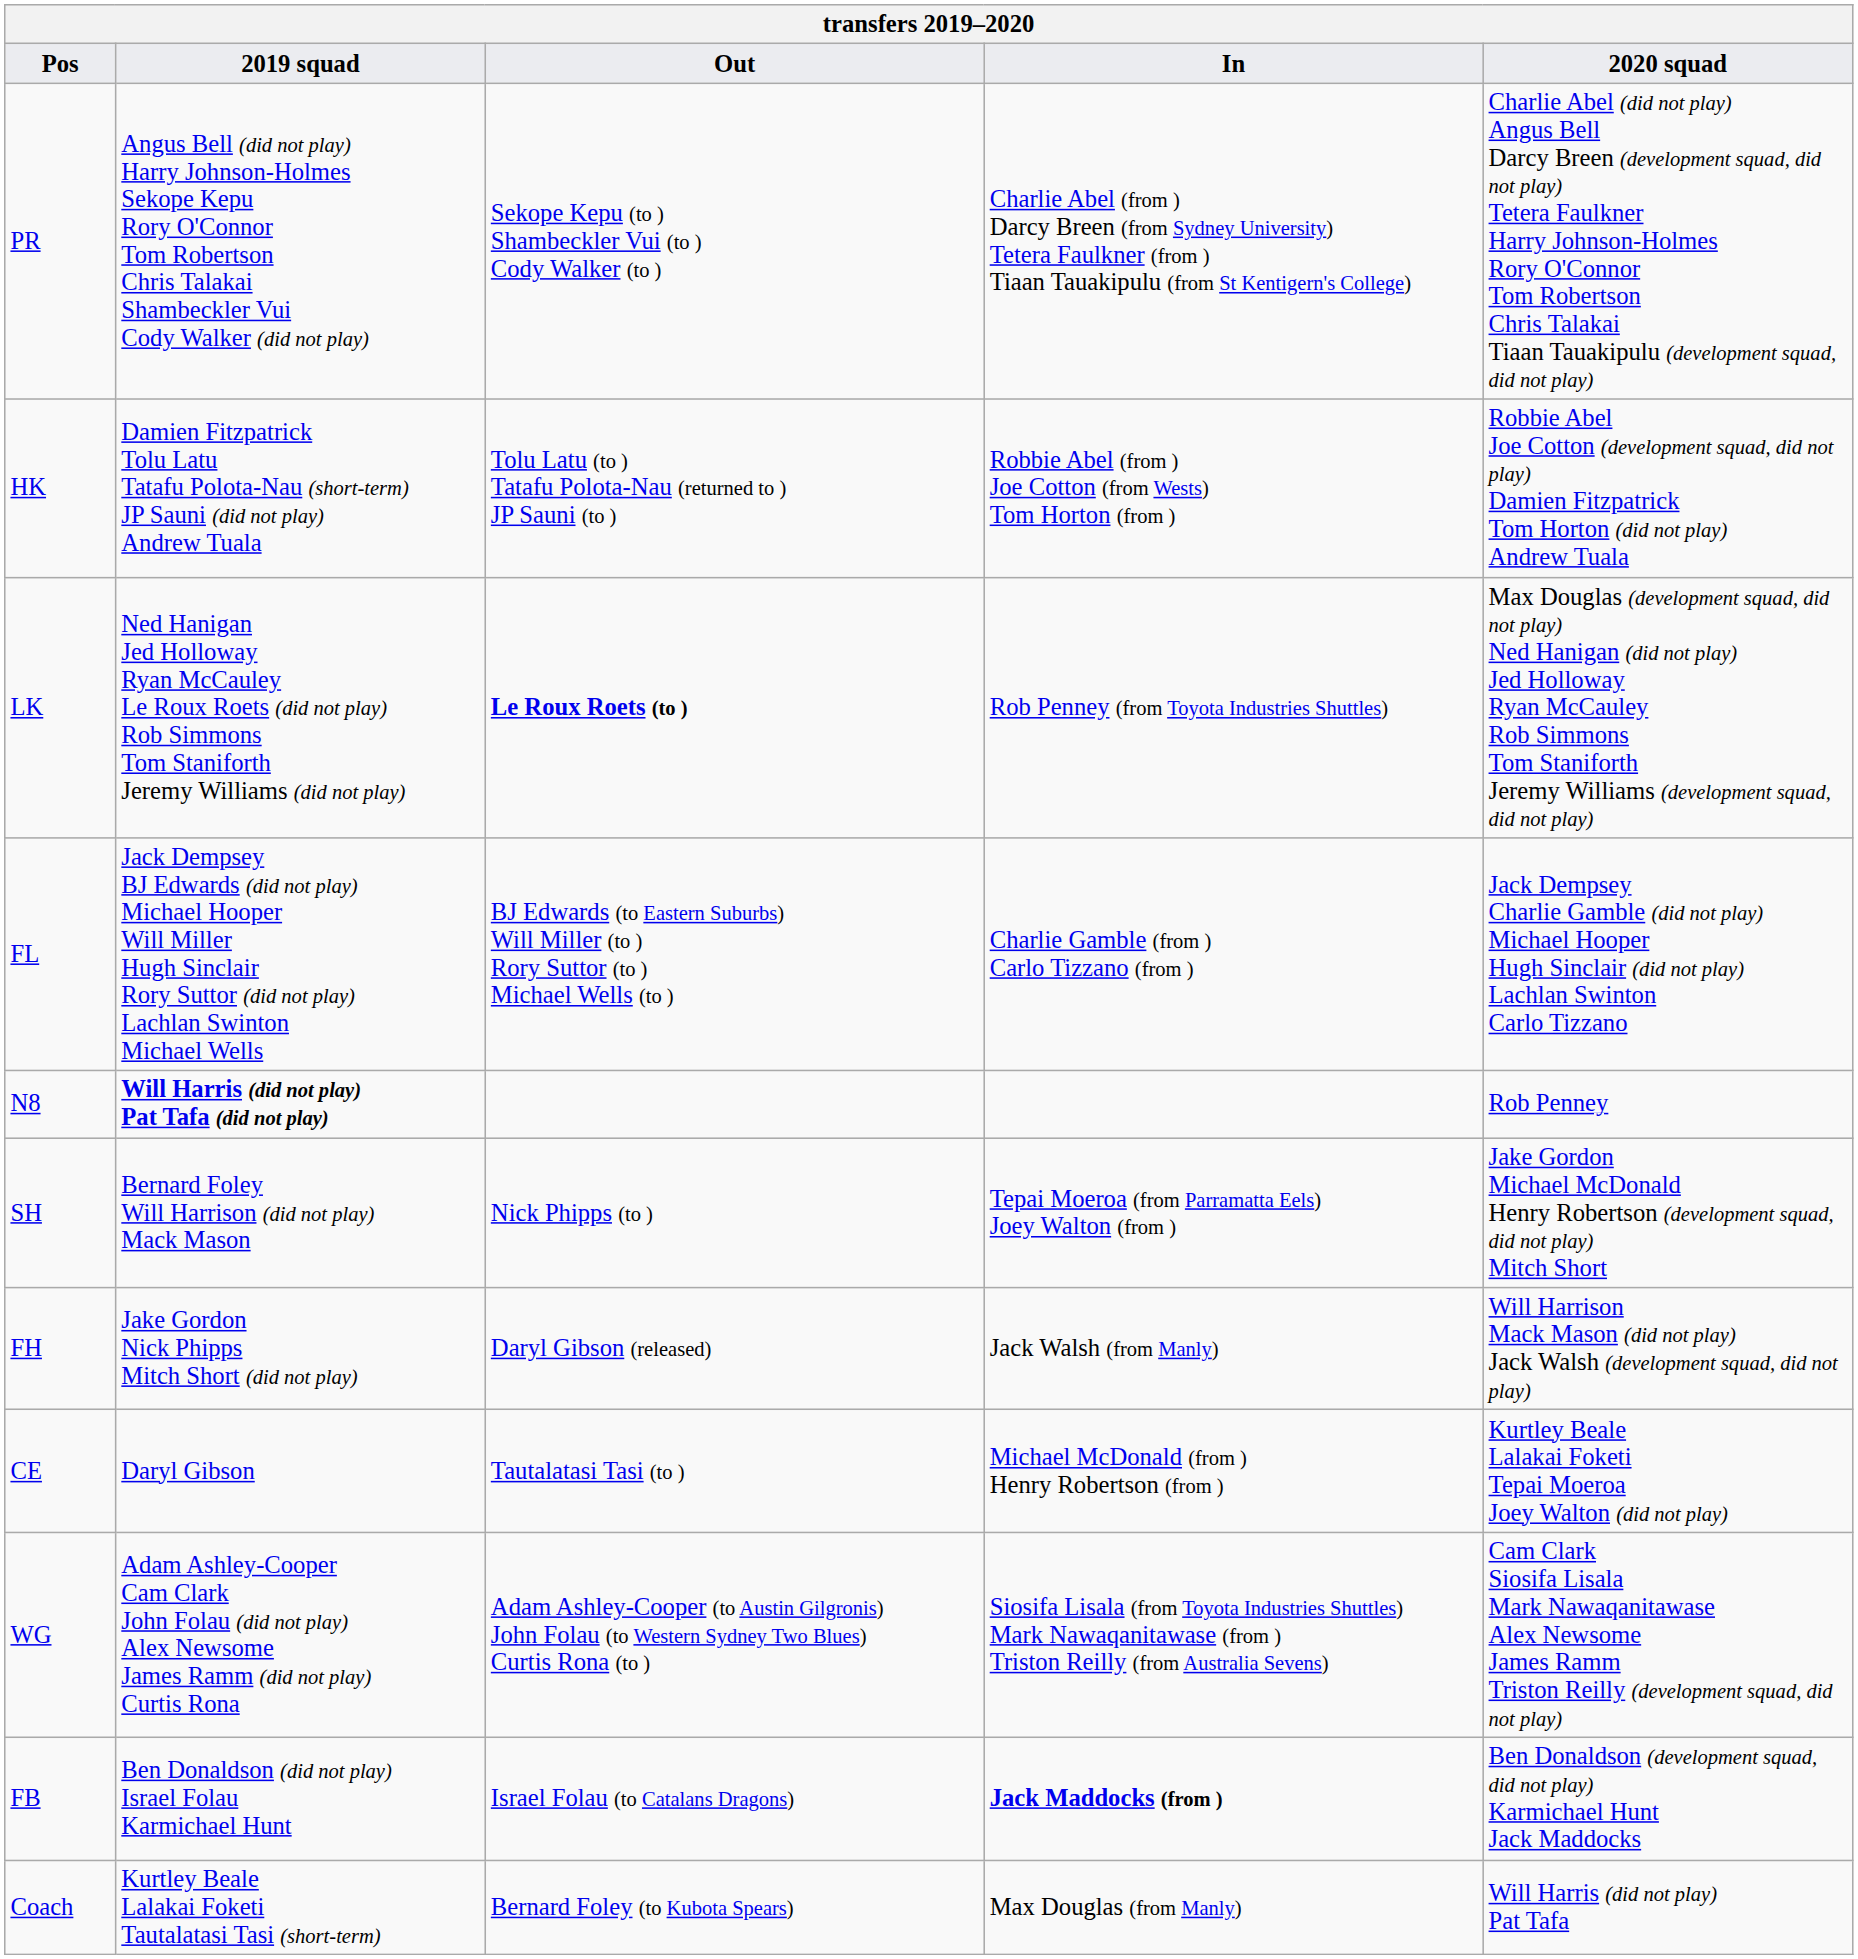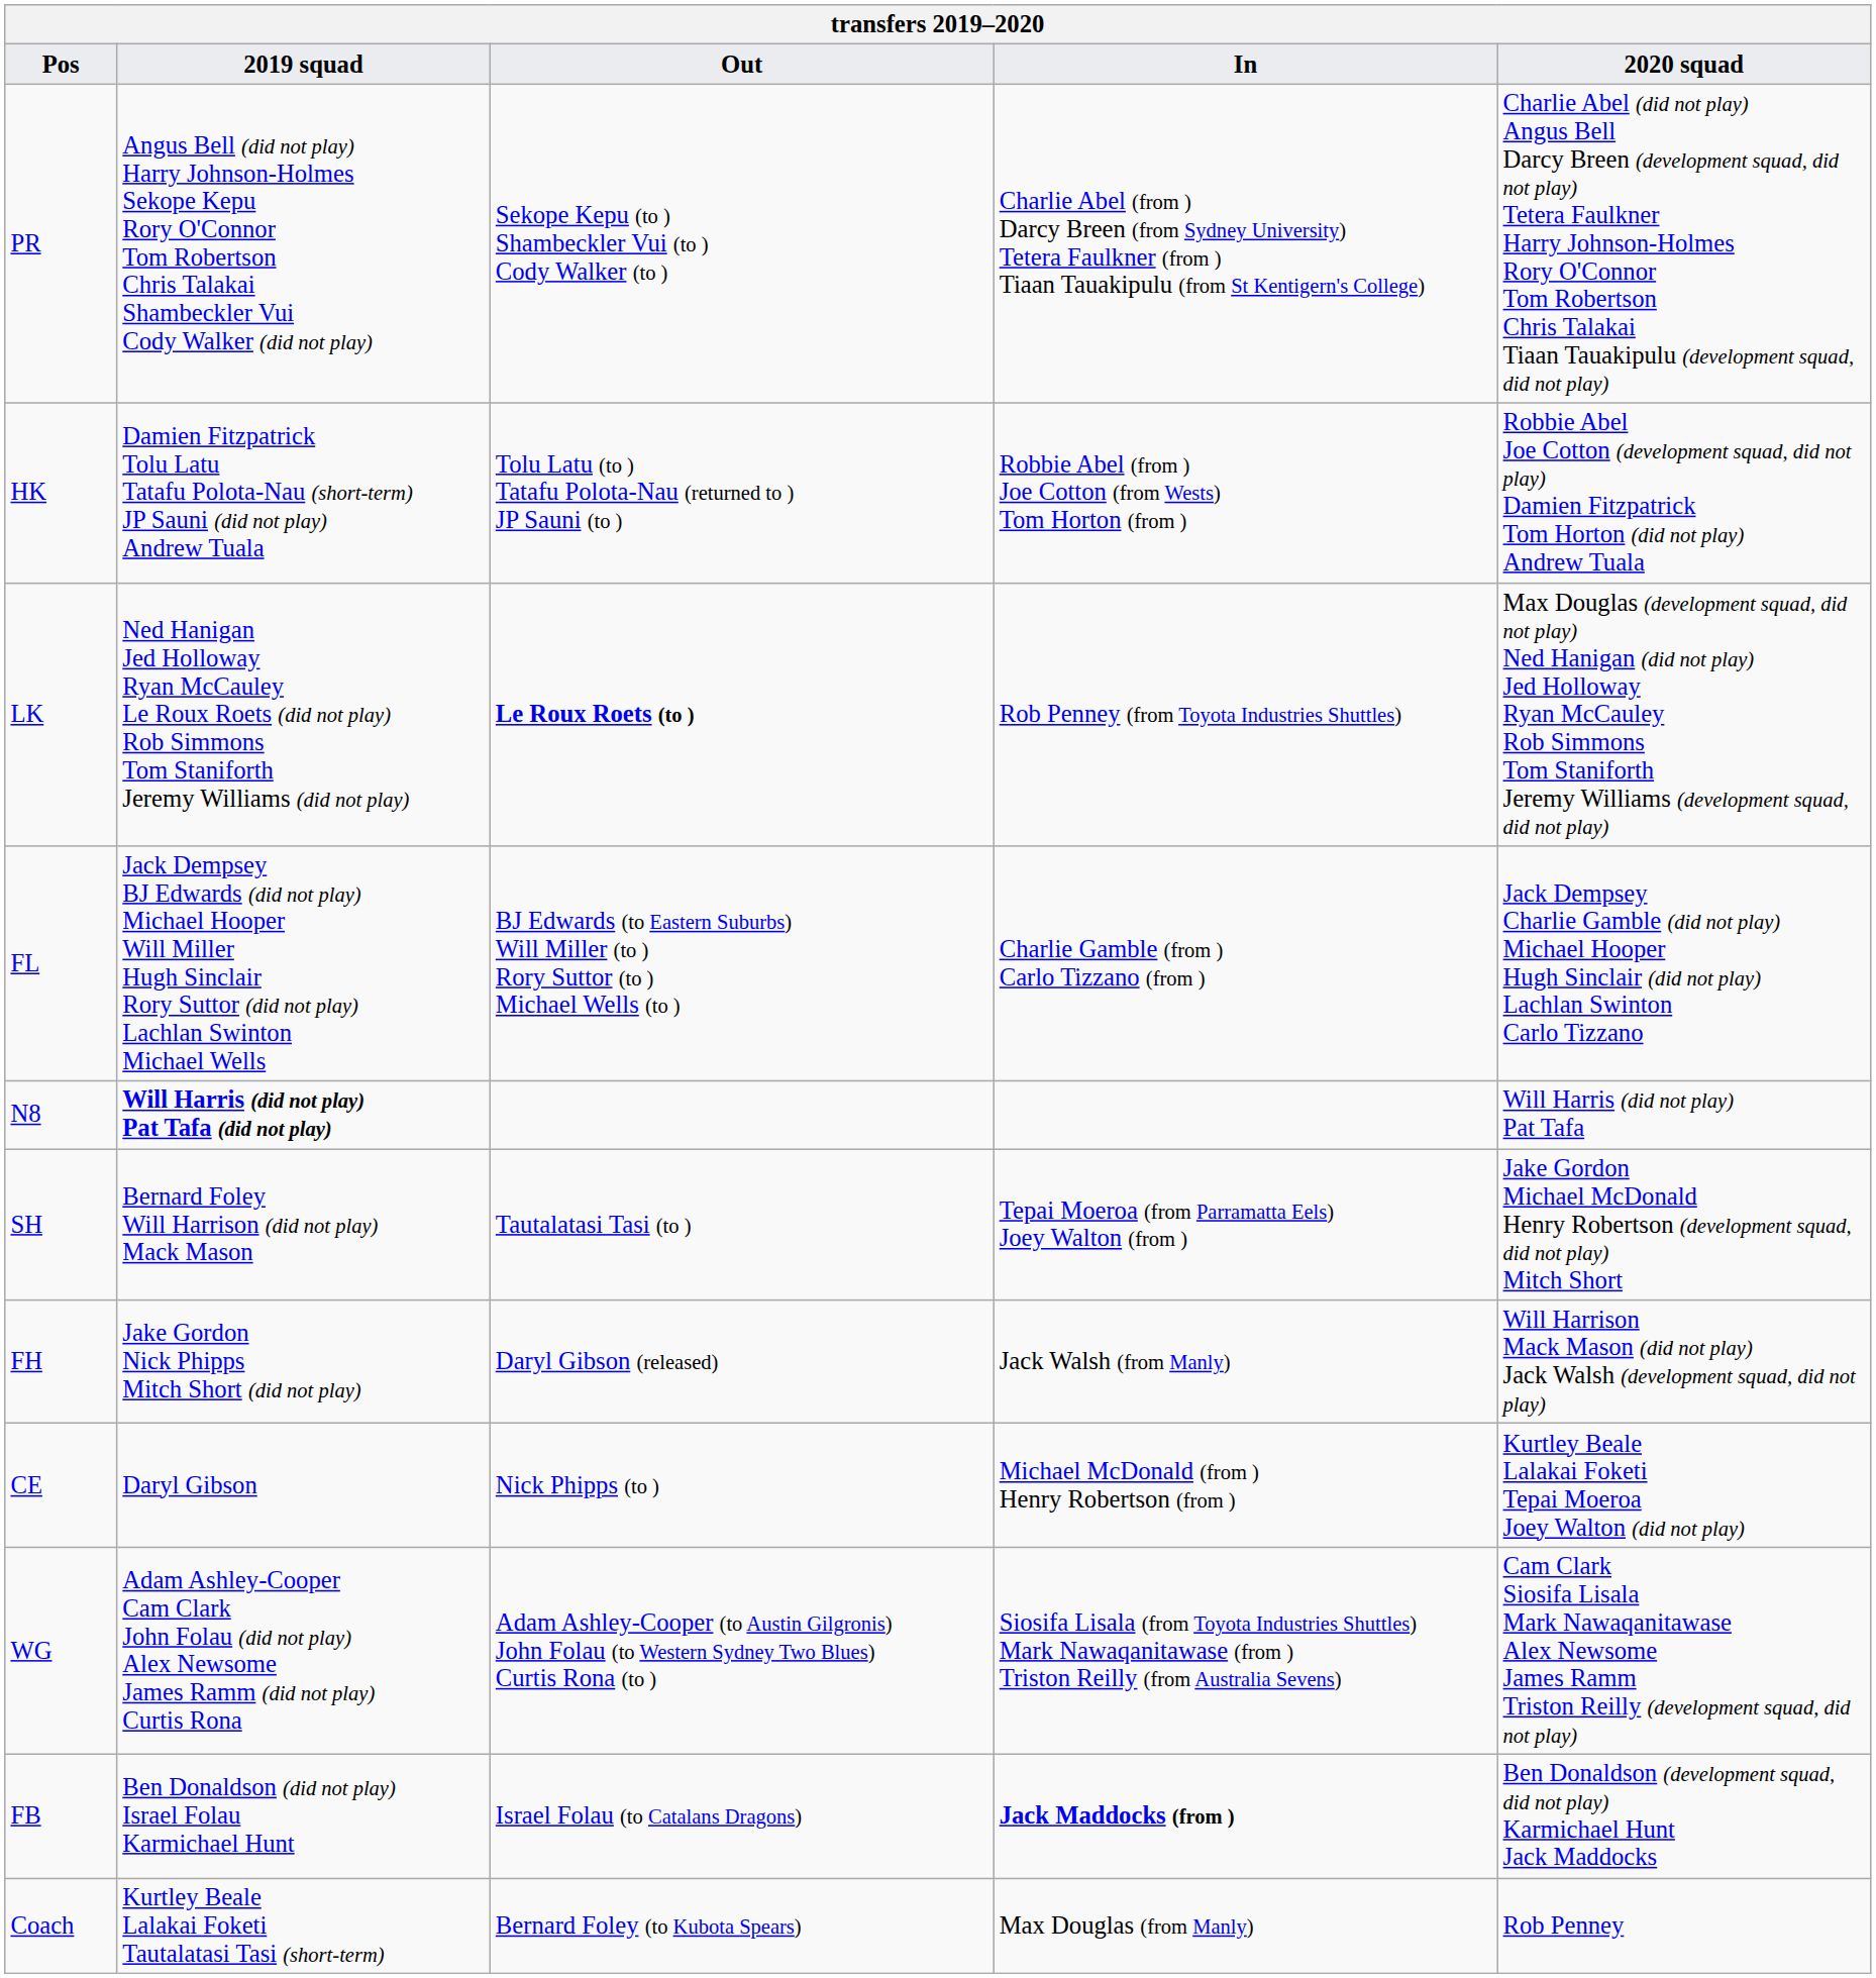 <table class="wikitable" style="text-align: left; width:95%">
 <tr>
 <th colspan="100%"> transfers 2019–2020</th>
 </tr>
 <tr>
 <th style="background:#ebecf0; width:6%;">Pos</th>
 <th style="background:#ebecf0; width:20%;">2019 squad</th>
 <th style="background:#ebecf0; width:27%;">Out</th>
 <th style="background:#ebecf0; width:27%;">In</th>
 <th style="background:#ebecf0; width:20%;">2020 squad</th>
 </tr>
 <tr>
 <td><a href='#'>PR</a></td>
 <td> <a href='#'>Angus Bell</a> <small><em>(did not play)</em></small> <br> <a href='#'>Harry Johnson-Holmes</a> <br> <a href='#'>Sekope Kepu</a> <br> <a href='#'>Rory O'Connor</a> <br> <a href='#'>Tom Robertson</a> <br> <a href='#'>Chris Talakai</a> <br> <a href='#'>Shambeckler Vui</a> <br> <a href='#'>Cody Walker</a> <small><em>(did not play)</em></small></td>
 <td>  <a href='#'>Sekope Kepu</a> <small>(to )</small> <br>  <a href='#'>Shambeckler Vui</a> <small>(to )</small> <br>  <a href='#'>Cody Walker</a> <small>(to )</small></td>
 <td>  <a href='#'>Charlie Abel</a> <small>(from )</small> <br>  Darcy Breen <small>(from <a href='#'>Sydney University</a>)</small> <br>  <a href='#'>Tetera Faulkner</a> <small>(from )</small> <br>  Tiaan Tauakipulu <small>(from  <a href='#'>St Kentigern's College</a>)</small></td>
 <td> <a href='#'>Charlie Abel</a> <small><em>(did not play)</em></small> <br> <a href='#'>Angus Bell</a> <br> Darcy Breen <small><em>(development squad, did not play)</em></small> <br> <a href='#'>Tetera Faulkner</a> <br> <a href='#'>Harry Johnson-Holmes</a> <br> <a href='#'>Rory O'Connor</a> <br> <a href='#'>Tom Robertson</a> <br> <a href='#'>Chris Talakai</a> <br> Tiaan Tauakipulu <small><em>(development squad, did not play)</em></small></td>
 </tr>
 <tr>
 <td><a href='#'>HK</a></td>
 <td> <a href='#'>Damien Fitzpatrick</a> <br> <a href='#'>Tolu Latu</a> <br> <a href='#'>Tatafu Polota-Nau</a> <small><em>(short-term)</em></small> <br> <a href='#'>JP Sauni</a> <small><em>(did not play)</em></small> <br> <a href='#'>Andrew Tuala</a></td>
 <td>  <a href='#'>Tolu Latu</a> <small>(to )</small> <br>  <a href='#'>Tatafu Polota-Nau</a> <small>(returned to )</small> <br>  <a href='#'>JP Sauni</a> <small>(to )</small></td>
 <td>  <a href='#'>Robbie Abel</a> <small>(from )</small> <br>  <a href='#'>Joe Cotton</a> <small>(from <a href='#'>Wests</a>)</small> <br>  <a href='#'>Tom Horton</a> <small>(from )</small></td>
 <td> <a href='#'>Robbie Abel</a> <br> <a href='#'>Joe Cotton</a> <small><em>(development squad, did not play)</em></small> <br> <a href='#'>Damien Fitzpatrick</a> <br> <a href='#'>Tom Horton</a> <small><em>(did not play)</em></small> <br> <a href='#'>Andrew Tuala</a></td>
 </tr>
 <tr>
 <td><a href='#'>LK</a></td>
 <td> <a href='#'>Ned Hanigan</a> <br> <a href='#'>Jed Holloway</a> <br> <a href='#'>Ryan McCauley</a> <br> <a href='#'>Le Roux Roets</a> <small><em>(did not play)</em></small> <br> <a href='#'>Rob Simmons</a> <br> <a href='#'>Tom Staniforth</a> <br> Jeremy Williams <small><em>(did not play)</em></small></td>
 <td><strong>  <a href='#'>Le Roux Roets</a> <small>(to )</small></strong></td>
 <td>  <a href='#'>Rob Penney</a> <small>(from  <a href='#'>Toyota Industries Shuttles</a>)</small></td>
 <td> Max Douglas <small><em>(development squad, did not play)</em></small> <br> <a href='#'>Ned Hanigan</a> <small><em>(did not play)</em></small> <br> <a href='#'>Jed Holloway</a> <br> <a href='#'>Ryan McCauley</a> <br> <a href='#'>Rob Simmons</a> <br> <a href='#'>Tom Staniforth</a> <br> Jeremy Williams <small><em>(development squad, did not play)</em></small></td>
 </tr>
 <tr>
 <td><a href='#'>FL</a></td>
 <td> <a href='#'>Jack Dempsey</a> <br> <a href='#'>BJ Edwards</a> <small><em>(did not play)</em></small> <br> <a href='#'>Michael Hooper</a> <br> <a href='#'>Will Miller</a> <br> <a href='#'>Hugh Sinclair</a> <br> <a href='#'>Rory Suttor</a> <small><em>(did not play)</em></small> <br> <a href='#'>Lachlan Swinton</a> <br> <a href='#'>Michael Wells</a></td>
 <td>  <a href='#'>BJ Edwards</a> <small>(to <a href='#'>Eastern Suburbs</a>)</small> <br>  <a href='#'>Will Miller</a> <small>(to )</small> <br>  <a href='#'>Rory Suttor</a> <small>(to )</small> <br>  <a href='#'>Michael Wells</a> <small>(to )</small></td>
 <td>  <a href='#'>Charlie Gamble</a> <small>(from )</small> <br>  <a href='#'>Carlo Tizzano</a> <small>(from )</small></td>
 <td> <a href='#'>Jack Dempsey</a> <br> <a href='#'>Charlie Gamble</a> <small><em>(did not play)</em></small> <br> <a href='#'>Michael Hooper</a> <br> <a href='#'>Hugh Sinclair</a> <small><em>(did not play)</em></small> <br> <a href='#'>Lachlan Swinton</a> <br> <a href='#'>Carlo Tizzano</a></td>
 </tr>
 <tr>
 <td><a href='#'>N8</a></td>
 <td><strong> <a href='#'>Will Harris</a> <small><em>(did not play)</em></small> <br> <a href='#'>Pat Tafa</a> <small><em>(did not play)</em></small></strong></td>
 <td></td>
 <td></td>
-<td> <a href='#'>Rob Penney</a></td>
+<td> <a href='#'>Will Harris</a> <small><em>(did not play)</em></small> <br> <a href='#'>Pat Tafa</a></td>
 </tr>
 <tr>
 <td><a href='#'>SH</a></td>
 <td> <a href='#'>Bernard Foley</a> <br> <a href='#'>Will Harrison</a> <small><em>(did not play)</em></small> <br> <a href='#'>Mack Mason</a></td>
-<td>  <a href='#'>Nick Phipps</a> <small>(to )</small></td>
+<td>  <a href='#'>Tautalatasi Tasi</a> <small>(to )</small></td>
 <td>  <a href='#'>Tepai Moeroa</a> <small>(from <a href='#'>Parramatta Eels</a>)</small> <br>  <a href='#'>Joey Walton</a> <small>(from )</small></td>
 <td> <a href='#'>Jake Gordon</a> <br> <a href='#'>Michael McDonald</a> <br> Henry Robertson <small><em>(development squad, did not play)</em></small> <br> <a href='#'>Mitch Short</a></td>
 </tr>
 <tr>
 <td><a href='#'>FH</a></td>
 <td> <a href='#'>Jake Gordon</a> <br> <a href='#'>Nick Phipps</a> <br> <a href='#'>Mitch Short</a> <small><em>(did not play)</em></small></td>
 <td>  <a href='#'>Daryl Gibson</a> <small>(released)</small></td>
 <td>  Jack Walsh <small>(from <a href='#'>Manly</a>)</small></td>
 <td> <a href='#'>Will Harrison</a> <br> <a href='#'>Mack Mason</a> <small><em>(did not play)</em></small> <br> Jack Walsh <small><em>(development squad, did not play)</em></small></td>
 </tr>
 <tr>
 <td><a href='#'>CE</a></td>
 <td> <a href='#'>Daryl Gibson</a></td>
-<td>  <a href='#'>Tautalatasi Tasi</a> <small>(to )</small></td>
+<td>  <a href='#'>Nick Phipps</a> <small>(to )</small></td>
 <td>   <a href='#'>Michael McDonald</a> <small>(from )</small> <br>  Henry Robertson <small>(from )</small></td>
 <td> <a href='#'>Kurtley Beale</a> <br> <a href='#'>Lalakai Foketi</a> <br> <a href='#'>Tepai Moeroa</a> <br> <a href='#'>Joey Walton</a> <small><em>(did not play)</em></small></td>
 </tr>
 <tr>
 <td><a href='#'>WG</a></td>
 <td> <a href='#'>Adam Ashley-Cooper</a> <br> <a href='#'>Cam Clark</a> <br> <a href='#'>John Folau</a> <small><em>(did not play)</em></small> <br> <a href='#'>Alex Newsome</a> <br> <a href='#'>James Ramm</a> <small><em>(did not play)</em></small> <br> <a href='#'>Curtis Rona</a></td>
 <td>  <a href='#'>Adam Ashley-Cooper</a> <small>(to  <a href='#'>Austin Gilgronis</a>)</small> <br>  <a href='#'>John Folau</a> <small>(to <a href='#'>Western Sydney Two Blues</a>)</small> <br>  <a href='#'>Curtis Rona</a> <small>(to )</small></td>
 <td>  <a href='#'>Siosifa Lisala</a> <small>(from  <a href='#'>Toyota Industries Shuttles</a>)</small> <br>  <a href='#'>Mark Nawaqanitawase</a> <small>(from )</small> <br>  <a href='#'>Triston Reilly</a> <small>(from <a href='#'>Australia Sevens</a>)</small></td>
 <td> <a href='#'>Cam Clark</a> <br> <a href='#'>Siosifa Lisala</a> <br> <a href='#'>Mark Nawaqanitawase</a> <br> <a href='#'>Alex Newsome</a> <br> <a href='#'>James Ramm</a> <br> <a href='#'>Triston Reilly</a> <small><em>(development squad, did not play)</em></small></td>
 </tr>
 <tr>
 <td><a href='#'>FB</a></td>
 <td> <a href='#'>Ben Donaldson</a> <small><em>(did not play)</em></small> <br> <a href='#'>Israel Folau</a> <br> <a href='#'>Karmichael Hunt</a></td>
 <td>  <a href='#'>Israel Folau</a> <small>(to  <a href='#'>Catalans Dragons</a>)</small></td>
 <td><strong>  <a href='#'>Jack Maddocks</a> <small>(from )</small></strong></td>
 <td> <a href='#'>Ben Donaldson</a> <small><em>(development squad, did not play)</em></small> <br> <a href='#'>Karmichael Hunt</a> <br> <a href='#'>Jack Maddocks</a></td>
 </tr>
 <tr>
 <td><a href='#'>Coach</a></td>
 <td> <a href='#'>Kurtley Beale</a> <br> <a href='#'>Lalakai Foketi</a> <br> <a href='#'>Tautalatasi Tasi</a> <small><em>(short-term)</em></small></td>
 <td>  <a href='#'>Bernard Foley</a> <small>(to  <a href='#'>Kubota Spears</a>)</small></td>
 <td>  Max Douglas <small>(from <a href='#'>Manly</a>)</small></td>
-<td> <a href='#'>Will Harris</a> <small><em>(did not play)</em></small> <br> <a href='#'>Pat Tafa</a></td>
+<td> <a href='#'>Rob Penney</a></td>
 </tr>
 </table>
